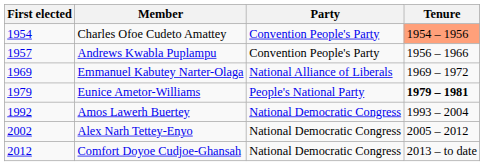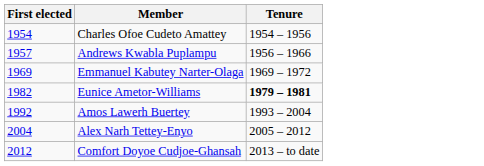 <table class="wikitable">
 <tr>
 <th>First elected</th>
 <th>Member</th>
-<th>Party</th>
 <th>Tenure</th>
 </tr>
 <tr>
 <td><a href='#'>1954</a></td>
 <td>Charles Ofoe Cudeto Amattey</td>
-<td><a href='#'>Convention People's Party</a></td>
-<td style="background: lightsalmon;">1954 – 1956</td>
+<td>1954 – 1956</td>
 </tr>
 <tr>
 <td><a href='#'>1957</a></td>
 <td><a href='#'>Andrews Kwabla Puplampu</a></td>
-<td>Convention People's Party</td>
 <td>1956 – 1966</td>
 </tr>
 <tr>
 <td><a href='#'>1969</a></td>
 <td><a href='#'>Emmanuel Kabutey Narter-Olaga</a></td>
-<td><a href='#'>National Alliance of Liberals</a></td>
 <td>1969 – 1972</td>
 </tr>
 <tr>
-<td><a href='#'>1979</a></td>
+<td><a href='#'>1982</a></td>
 <td><a href='#'>Eunice Ametor-Williams</a></td>
-<td><a href='#'>People's National Party</a></td>
 <td><strong>1979 – 1981</strong></td>
 </tr>
 <tr>
 <td><a href='#'>1992</a></td>
 <td><a href='#'>Amos Lawerh Buertey</a></td>
-<td><a href='#'>National Democratic Congress</a></td>
 <td>1993 – 2004</td>
 </tr>
 <tr>
-<td><a href='#'>2002</a></td>
+<td><a href='#'>2004</a></td>
 <td><a href='#'>Alex Narh Tettey-Enyo</a></td>
-<td>National Democratic Congress</td>
 <td>2005 – 2012</td>
 </tr>
 <tr>
 <td><a href='#'>2012</a></td>
 <td><a href='#'>Comfort Doyoe Cudjoe-Ghansah</a></td>
-<td>National Democratic Congress</td>
 <td>2013 – to date</td>
 </tr>
 </table>
